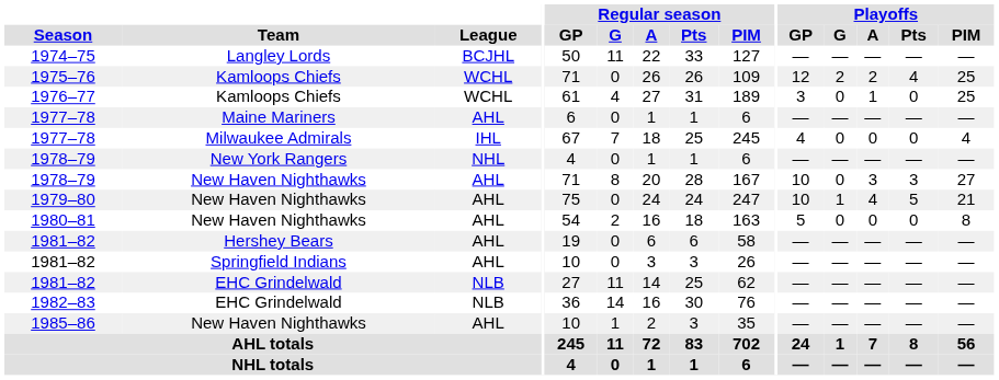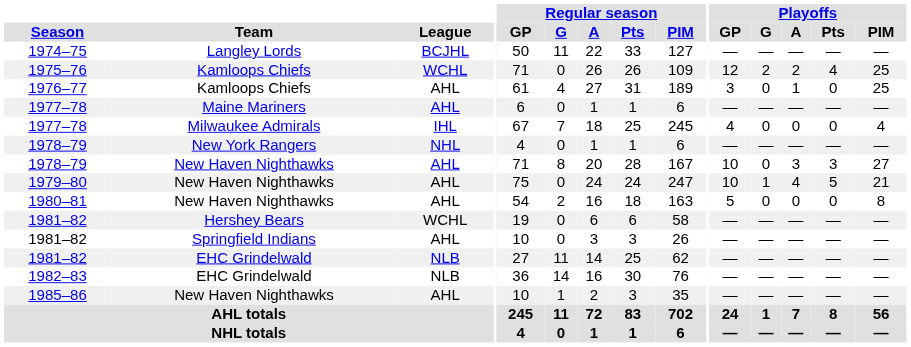 <table border="0" cellpadding="1" cellspacing="0" style="text-align:center; width:60em">
 <tr bgcolor="#e0e0e0">
 <th colspan="3" bgcolor="#ffffff"></th>
 <th rowspan="100" bgcolor="#ffffff"></th>
 <th colspan="5"><a href='#'>Regular season</a></th>
 <th rowspan="100" bgcolor="#ffffff"></th>
 <th colspan="5"><a href='#'>Playoffs</a></th>
 </tr>
 <tr bgcolor="#e0e0e0">
 <th><a href='#'>Season</a></th>
 <th>Team</th>
 <th>League</th>
 <th>GP</th>
 <th><a href='#'>G</a></th>
 <th><a href='#'>A</a></th>
 <th><a href='#'>Pts</a></th>
 <th><a href='#'>PIM</a></th>
 <th>GP</th>
 <th>G</th>
 <th>A</th>
 <th>Pts</th>
 <th>PIM</th>
 </tr>
 <tr>
 <td><a href='#'>1974–75</a></td>
 <td><a href='#'>Langley Lords</a></td>
 <td><a href='#'>BCJHL</a></td>
 <td>50</td>
 <td>11</td>
 <td>22</td>
 <td>33</td>
 <td>127</td>
 <td>—</td>
 <td>—</td>
 <td>—</td>
 <td>—</td>
 <td>—</td>
 </tr>
 <tr bgcolor="#f0f0f0">
 <td><a href='#'>1975–76</a></td>
 <td><a href='#'>Kamloops Chiefs</a></td>
 <td><a href='#'>WCHL</a></td>
 <td>71</td>
 <td>0</td>
 <td>26</td>
 <td>26</td>
 <td>109</td>
 <td>12</td>
 <td>2</td>
 <td>2</td>
 <td>4</td>
 <td>25</td>
 </tr>
 <tr>
 <td><a href='#'>1976–77</a></td>
 <td>Kamloops Chiefs</td>
-<td>WCHL</td>
+<td>AHL</td>
 <td>61</td>
 <td>4</td>
 <td>27</td>
 <td>31</td>
 <td>189</td>
 <td>3</td>
 <td>0</td>
 <td>1</td>
 <td>0</td>
 <td>25</td>
 </tr>
 <tr bgcolor="#f0f0f0">
 <td><a href='#'>1977–78</a></td>
 <td><a href='#'>Maine Mariners</a></td>
 <td><a href='#'>AHL</a></td>
 <td>6</td>
 <td>0</td>
 <td>1</td>
 <td>1</td>
 <td>6</td>
 <td>—</td>
 <td>—</td>
 <td>—</td>
 <td>—</td>
 <td>—</td>
 </tr>
 <tr>
 <td><a href='#'>1977–78</a></td>
 <td><a href='#'>Milwaukee Admirals</a></td>
 <td><a href='#'>IHL</a></td>
 <td>67</td>
 <td>7</td>
 <td>18</td>
 <td>25</td>
 <td>245</td>
 <td>4</td>
 <td>0</td>
 <td>0</td>
 <td>0</td>
 <td>4</td>
 </tr>
 <tr bgcolor="#f0f0f0">
 <td><a href='#'>1978–79</a></td>
 <td><a href='#'>New York Rangers</a></td>
 <td><a href='#'>NHL</a></td>
 <td>4</td>
 <td>0</td>
 <td>1</td>
 <td>1</td>
 <td>6</td>
 <td>—</td>
 <td>—</td>
 <td>—</td>
 <td>—</td>
 <td>—</td>
 </tr>
 <tr>
 <td><a href='#'>1978–79</a></td>
 <td><a href='#'>New Haven Nighthawks</a></td>
 <td><a href='#'>AHL</a></td>
 <td>71</td>
 <td>8</td>
 <td>20</td>
 <td>28</td>
 <td>167</td>
 <td>10</td>
 <td>0</td>
 <td>3</td>
 <td>3</td>
 <td>27</td>
 </tr>
 <tr bgcolor="#f0f0f0">
 <td><a href='#'>1979–80</a></td>
 <td>New Haven Nighthawks</td>
 <td>AHL</td>
 <td>75</td>
 <td>0</td>
 <td>24</td>
 <td>24</td>
 <td>247</td>
 <td>10</td>
 <td>1</td>
 <td>4</td>
 <td>5</td>
 <td>21</td>
 </tr>
 <tr>
 <td><a href='#'>1980–81</a></td>
 <td>New Haven Nighthawks</td>
 <td>AHL</td>
 <td>54</td>
 <td>2</td>
 <td>16</td>
 <td>18</td>
 <td>163</td>
 <td>5</td>
 <td>0</td>
 <td>0</td>
 <td>0</td>
 <td>8</td>
 </tr>
 <tr bgcolor="#f0f0f0">
 <td><a href='#'>1981–82</a></td>
 <td><a href='#'>Hershey Bears</a></td>
-<td>AHL</td>
+<td>WCHL</td>
 <td>19</td>
 <td>0</td>
 <td>6</td>
 <td>6</td>
 <td>58</td>
 <td>—</td>
 <td>—</td>
 <td>—</td>
 <td>—</td>
 <td>—</td>
 </tr>
 <tr>
 <td>1981–82</td>
 <td><a href='#'>Springfield Indians</a></td>
 <td>AHL</td>
 <td>10</td>
 <td>0</td>
 <td>3</td>
 <td>3</td>
 <td>26</td>
 <td>—</td>
 <td>—</td>
 <td>—</td>
 <td>—</td>
 <td>—</td>
 </tr>
 <tr bgcolor="#f0f0f0">
 <td><a href='#'>1981–82</a></td>
 <td><a href='#'>EHC Grindelwald</a></td>
 <td><a href='#'>NLB</a></td>
 <td>27</td>
 <td>11</td>
 <td>14</td>
 <td>25</td>
 <td>62</td>
 <td>—</td>
 <td>—</td>
 <td>—</td>
 <td>—</td>
 <td>—</td>
 </tr>
 <tr>
 <td><a href='#'>1982–83</a></td>
 <td>EHC Grindelwald</td>
 <td>NLB</td>
 <td>36</td>
 <td>14</td>
 <td>16</td>
 <td>30</td>
 <td>76</td>
 <td>—</td>
 <td>—</td>
 <td>—</td>
 <td>—</td>
 <td>—</td>
 </tr>
 <tr bgcolor="#f0f0f0">
 <td><a href='#'>1985–86</a></td>
 <td>New Haven Nighthawks</td>
 <td>AHL</td>
 <td>10</td>
 <td>1</td>
 <td>2</td>
 <td>3</td>
 <td>35</td>
 <td>—</td>
 <td>—</td>
 <td>—</td>
 <td>—</td>
 <td>—</td>
 </tr>
 <tr bgcolor="#e0e0e0">
 <th colspan="3">AHL totals</th>
 <th>245</th>
 <th>11</th>
 <th>72</th>
 <th>83</th>
 <th>702</th>
 <th>24</th>
 <th>1</th>
 <th>7</th>
 <th>8</th>
 <th>56</th>
 </tr>
 <tr bgcolor="#e0e0e0">
 <th colspan="3">NHL totals</th>
 <th>4</th>
 <th>0</th>
 <th>1</th>
 <th>1</th>
 <th>6</th>
 <th>—</th>
 <th>—</th>
 <th>—</th>
 <th>—</th>
 <th>—</th>
 </tr>
 </table>
